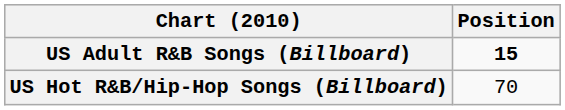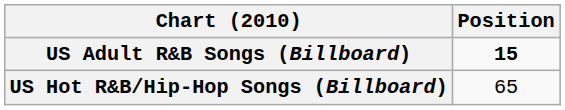 <table class="wikitable sortable plainrowheaders" style="text-align:center">
 <tr>
 <th scope="col">Chart (2010)</th>
 <th scope="col">Position</th>
 </tr>
 <tr>
 <th scope="row">US Adult R&B Songs (<em>Billboard</em>)</th>
 <td><strong>15</strong></td>
 </tr>
 <tr>
 <th scope="row">US Hot R&B/Hip-Hop Songs (<em>Billboard</em>)</th>
-<td>70</td>
+<td>65</td>
 </tr>
 </table>
